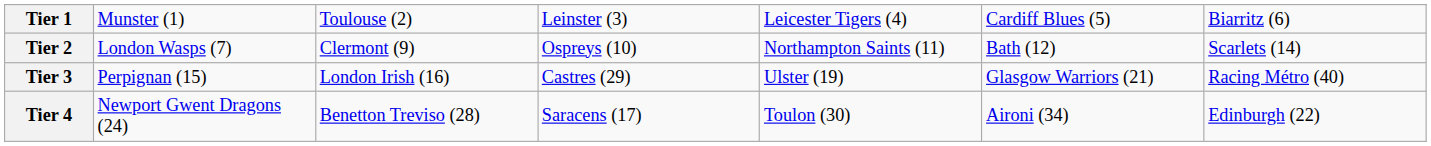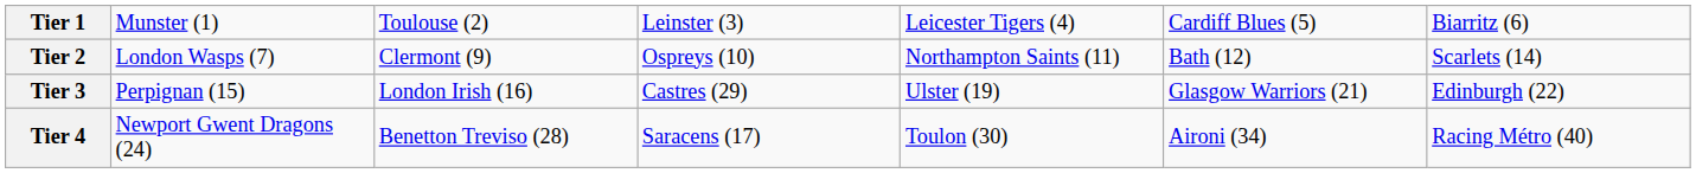 <table class="wikitable">
 <tr>
 <th width=6%>Tier 1</th>
 <td width=15%> <a href='#'>Munster</a> (1)</td>
 <td width=15%> <a href='#'>Toulouse</a> (2)</td>
 <td width=15%> <a href='#'>Leinster</a> (3)</td>
 <td width=15%> <a href='#'>Leicester Tigers</a> (4)</td>
 <td width=15%> <a href='#'>Cardiff Blues</a> (5)</td>
 <td width=15%> <a href='#'>Biarritz</a> (6)</td>
 </tr>
 <tr>
 <th>Tier 2</th>
 <td> <a href='#'>London Wasps</a> (7)</td>
 <td> <a href='#'>Clermont</a> (9)</td>
 <td> <a href='#'>Ospreys</a> (10)</td>
 <td> <a href='#'>Northampton Saints</a> (11)</td>
 <td> <a href='#'>Bath</a> (12)</td>
 <td> <a href='#'>Scarlets</a> (14)</td>
 </tr>
 <tr>
 <th>Tier 3</th>
 <td> <a href='#'>Perpignan</a> (15)</td>
 <td> <a href='#'>London Irish</a> (16)</td>
 <td> <a href='#'>Castres</a> (29)</td>
 <td> <a href='#'>Ulster</a> (19)</td>
 <td> <a href='#'>Glasgow Warriors</a> (21)</td>
-<td> <a href='#'>Racing Métro</a> (40)</td>
+<td> <a href='#'>Edinburgh</a> (22)</td>
 </tr>
 <tr>
 <th>Tier 4</th>
 <td> <a href='#'>Newport Gwent Dragons</a> (24)</td>
 <td> <a href='#'>Benetton Treviso</a> (28)</td>
 <td> <a href='#'>Saracens</a> (17)</td>
 <td> <a href='#'>Toulon</a> (30)</td>
 <td> <a href='#'>Aironi</a> (34)</td>
-<td> <a href='#'>Edinburgh</a> (22)</td>
+<td> <a href='#'>Racing Métro</a> (40)</td>
 </tr>
 </table>
